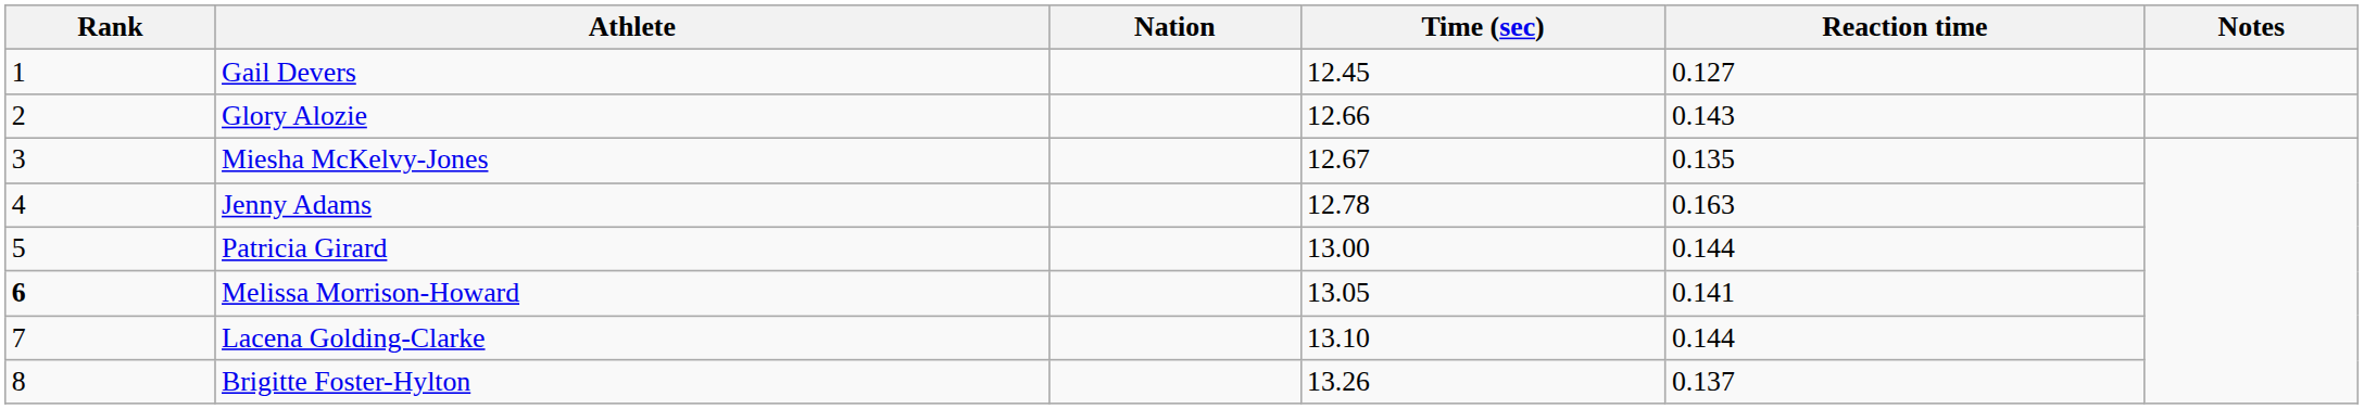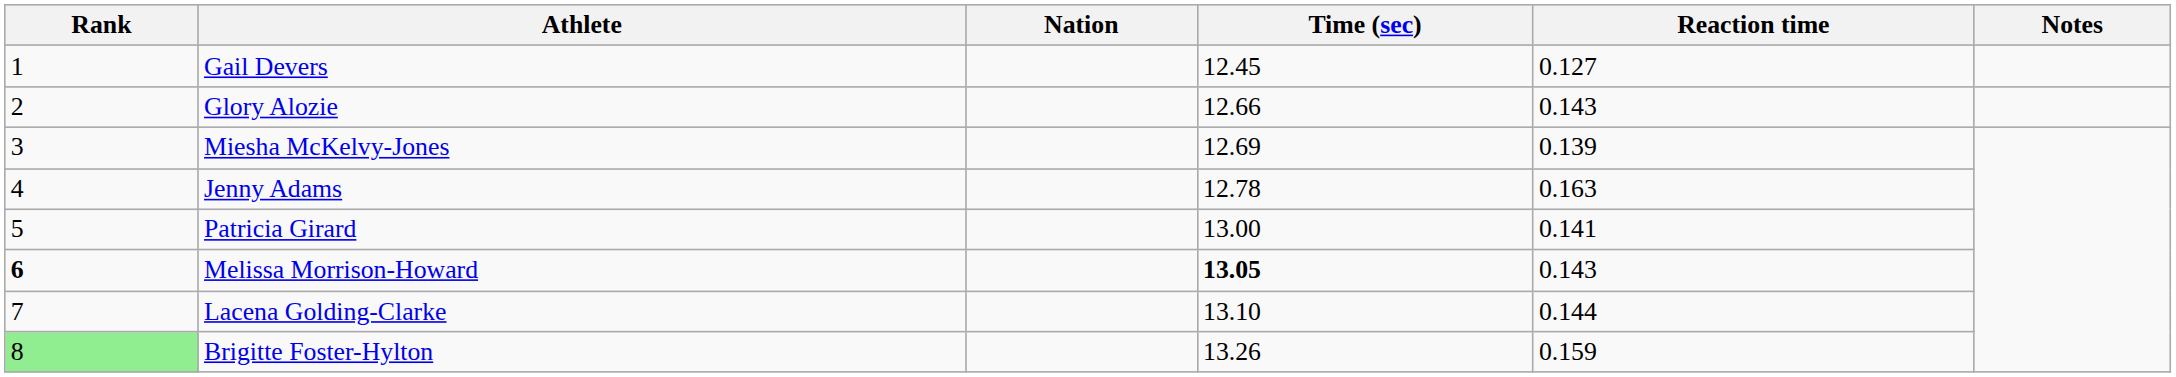 <table class="wikitable" width=85%>
 <tr>
 <th>Rank</th>
 <th>Athlete</th>
 <th>Nation</th>
 <th>Time (<a href='#'>sec</a>)</th>
 <th>Reaction time</th>
 <th>Notes</th>
 </tr>
 <tr>
 <td>1</td>
 <td><a href='#'>Gail Devers</a></td>
 <td></td>
 <td>12.45</td>
 <td>0.127</td>
 <td></td>
 </tr>
 <tr>
 <td>2</td>
 <td><a href='#'>Glory Alozie</a></td>
 <td></td>
 <td>12.66</td>
 <td>0.143</td>
 <td></td>
 </tr>
 <tr>
 <td>3</td>
 <td><a href='#'>Miesha McKelvy-Jones</a></td>
 <td></td>
-<td>12.67</td>
-<td>0.135</td>
+<td>12.69</td>
+<td>0.139</td>
 </tr>
 <tr>
 <td>4</td>
 <td><a href='#'>Jenny Adams</a></td>
 <td></td>
 <td>12.78</td>
 <td>0.163</td>
 </tr>
 <tr>
 <td>5</td>
 <td><a href='#'>Patricia Girard</a></td>
 <td></td>
 <td>13.00</td>
-<td>0.144</td>
+<td>0.141</td>
 </tr>
 <tr>
 <td><strong>6</strong></td>
 <td><a href='#'>Melissa Morrison-Howard</a></td>
 <td></td>
-<td>13.05</td>
-<td>0.141</td>
+<td><strong>13.05</strong></td>
+<td>0.143</td>
 </tr>
 <tr>
 <td>7</td>
 <td><a href='#'>Lacena Golding-Clarke</a></td>
 <td></td>
 <td>13.10</td>
 <td>0.144</td>
 </tr>
 <tr>
-<td>8</td>
+<td style="background: lightgreen;">8</td>
 <td><a href='#'>Brigitte Foster-Hylton</a></td>
 <td></td>
 <td>13.26</td>
-<td>0.137</td>
+<td>0.159</td>
 </tr>
 </table>
